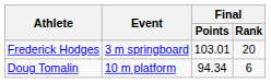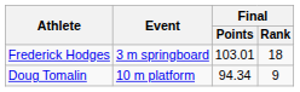 <table class="wikitable" style="font-size:90%;">
 <tr>
 <th rowspan=2>Athlete</th>
 <th rowspan=2>Event</th>
 <th colspan=2>Final</th>
 </tr>
 <tr style="font-size:95%">
 <th>Points</th>
 <th>Rank</th>
 </tr>
 <tr align=center>
 <td align=left><a href='#'>Frederick Hodges</a></td>
 <td align=left><a href='#'>3 m springboard</a></td>
 <td>103.01</td>
-<td>20</td>
+<td>18</td>
 </tr>
 <tr align=center>
 <td align=left><a href='#'>Doug Tomalin</a></td>
 <td align=left><a href='#'>10 m platform</a></td>
 <td>94.34</td>
-<td>6</td>
+<td>9</td>
 </tr>
 </table>
